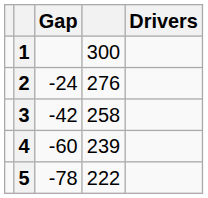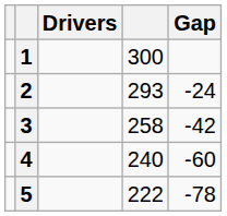 <table class="wikitable" style="font-size: 95%;">
 <tr>
 <th></th>
 <th></th>
+<th>Drivers</th>
+<th></th>
 <th>Gap</th>
-<th></th>
-<th>Drivers</th>
 </tr>
 <tr>
 <td align="left"></td>
 <th>1</th>
+<td><br></td>
+<td align="right">300</td>
 <td align="right"></td>
-<td align="right">300</td>
-<td><br></td>
 </tr>
 <tr>
 <td align="left"></td>
 <th>2</th>
+<td><br></td>
+<td align="right">293</td>
 <td align="right">-24</td>
-<td align="right">276</td>
-<td><br></td>
 </tr>
 <tr>
 <td align="left"></td>
 <th>3</th>
+<td><br></td>
+<td align="right">258</td>
 <td align="right">-42</td>
-<td align="right">258</td>
-<td><br></td>
 </tr>
 <tr>
 <td align="left"></td>
 <th>4</th>
+<td><br></td>
+<td align="right">240</td>
 <td align="right">-60</td>
-<td align="right">239</td>
-<td><br></td>
 </tr>
 <tr>
 <td align="left"></td>
 <th>5</th>
+<td></td>
+<td align="right">222</td>
 <td align="right">-78</td>
-<td align="right">222</td>
-<td></td>
 </tr>
 </table>
